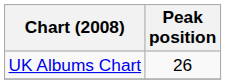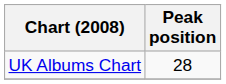 <table class="wikitable">
 <tr>
 <th>Chart (2008)</th>
 <th>Peak<br>position</th>
 </tr>
 <tr>
 <td><a href='#'>UK Albums Chart</a></td>
-<td align="center">26</td>
+<td align="center">28</td>
 </tr>
 <tr>
 </tr>
 </table>
